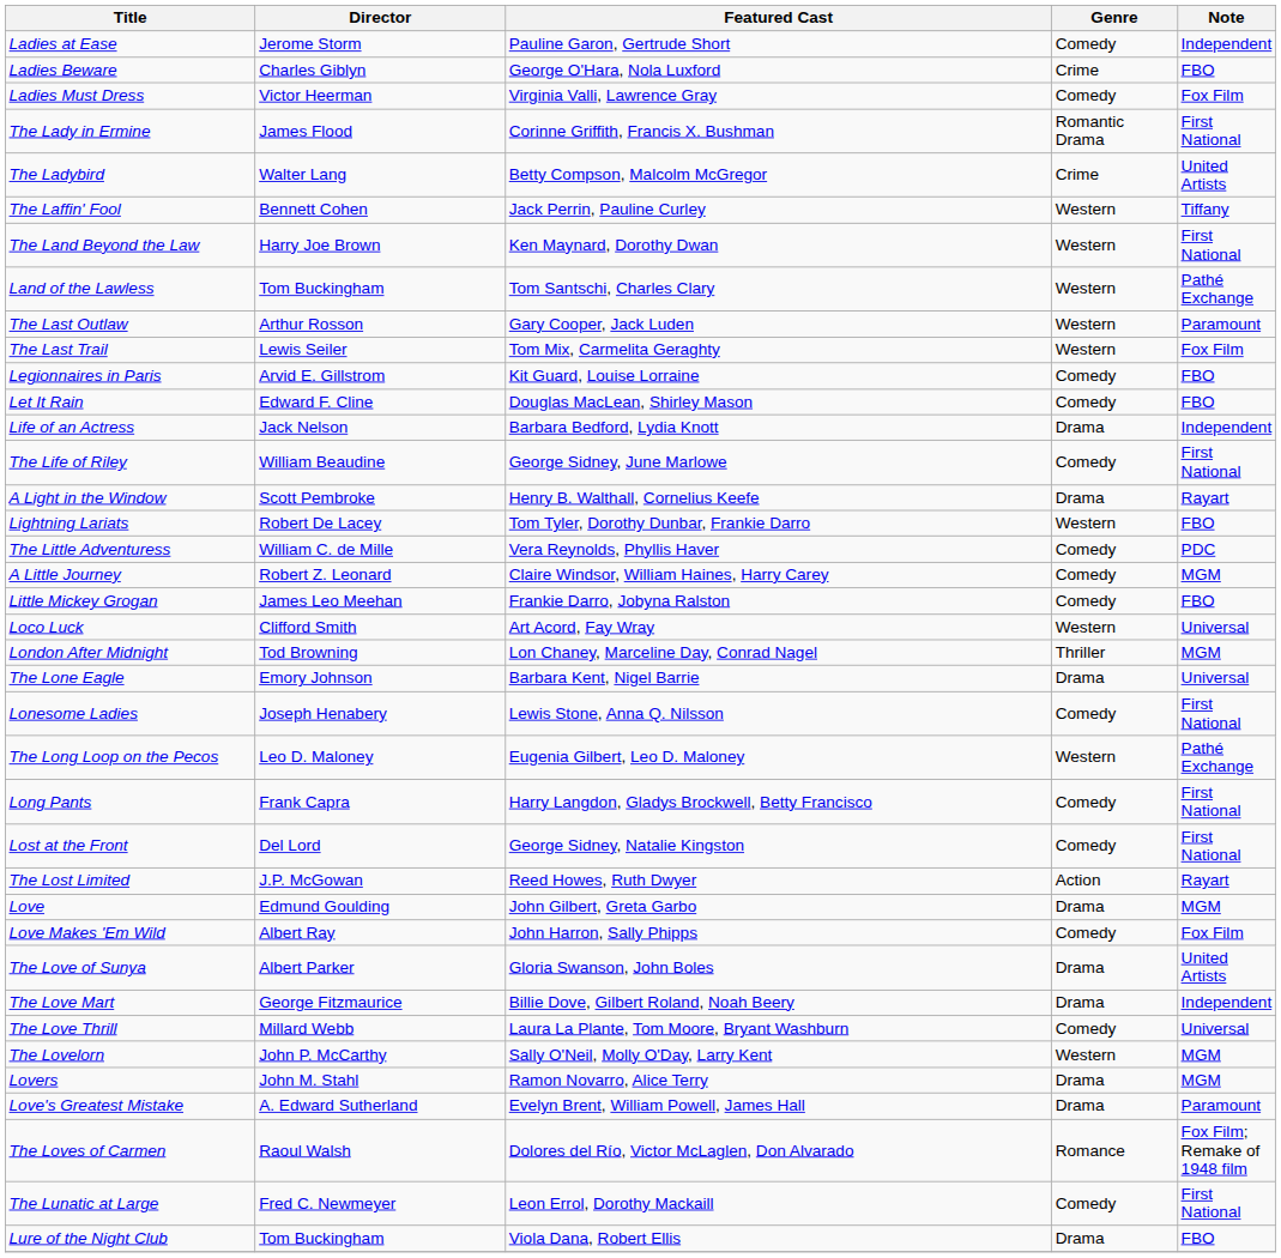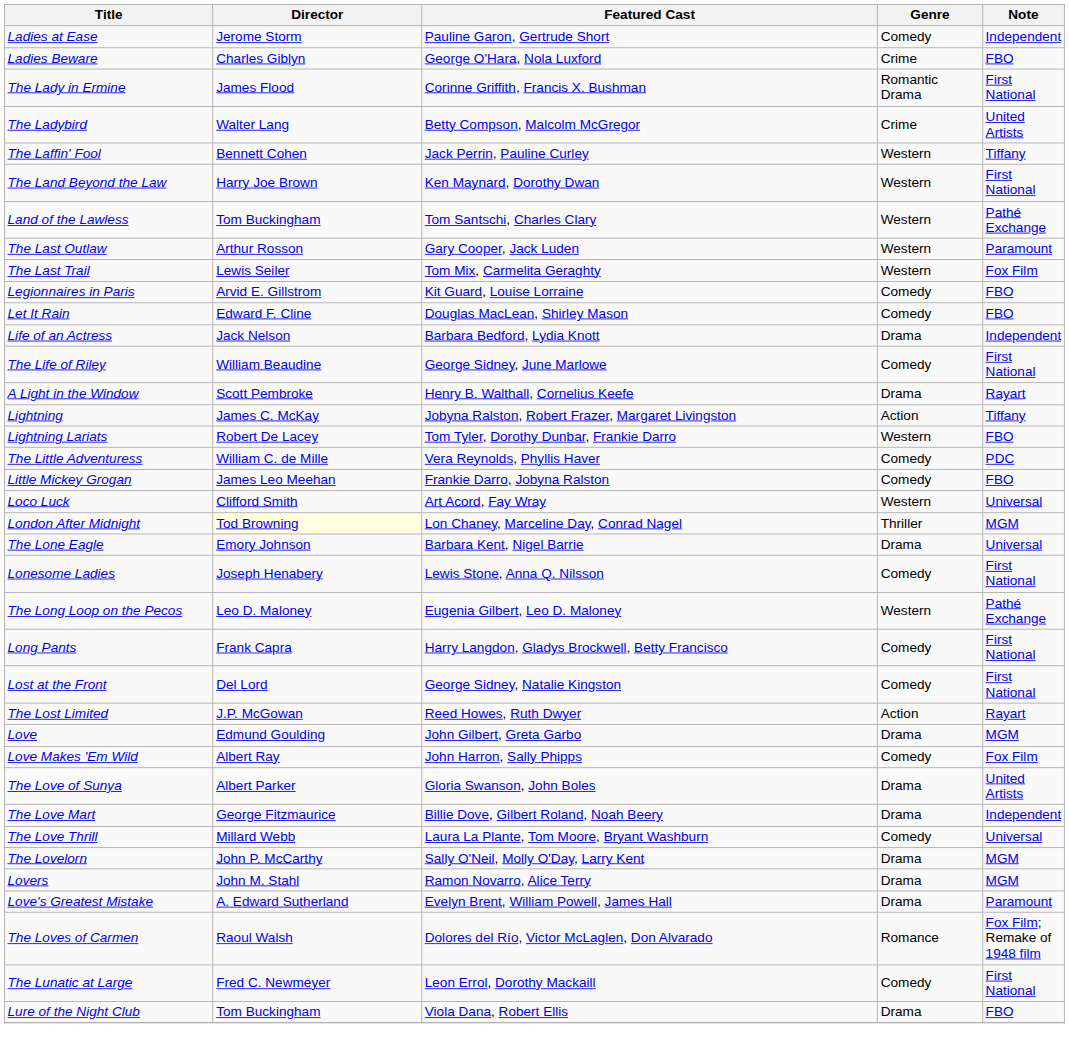 <table class="wikitable">
 <tr>
 <th style="width:20%;">Title</th>
 <th style="width:20%;">Director</th>
 <th style="width:44%;">Featured Cast</th>
 <th style="width:10%;">Genre</th>
 <th style="width:10%;">Note</th>
 </tr>
 <tr>
 <td><em><a href='#'>Ladies at Ease</a></em></td>
 <td><a href='#'>Jerome Storm</a></td>
 <td><a href='#'>Pauline Garon</a>, <a href='#'>Gertrude Short</a></td>
 <td>Comedy</td>
 <td><a href='#'>Independent</a></td>
 </tr>
 <tr>
 <td><em><a href='#'>Ladies Beware</a></em></td>
 <td><a href='#'>Charles Giblyn</a></td>
 <td><a href='#'>George O'Hara</a>, <a href='#'>Nola Luxford</a></td>
 <td>Crime</td>
 <td><a href='#'>FBO</a></td>
-</tr>
-<tr>
-<td><em><a href='#'>Ladies Must Dress</a></em></td>
-<td><a href='#'>Victor Heerman</a></td>
-<td><a href='#'>Virginia Valli</a>, <a href='#'>Lawrence Gray</a></td>
-<td>Comedy</td>
-<td><a href='#'>Fox Film</a></td>
 </tr>
 <tr>
 <td><em><a href='#'>The Lady in Ermine</a></em></td>
 <td><a href='#'>James Flood</a></td>
 <td><a href='#'>Corinne Griffith</a>, <a href='#'>Francis X. Bushman</a></td>
 <td>Romantic Drama</td>
 <td><a href='#'>First National</a></td>
 </tr>
 <tr>
 <td><em><a href='#'>The Ladybird</a></em></td>
 <td><a href='#'>Walter Lang</a></td>
 <td><a href='#'>Betty Compson</a>, <a href='#'>Malcolm McGregor</a></td>
 <td>Crime</td>
 <td><a href='#'>United Artists</a></td>
 </tr>
 <tr>
 <td><em><a href='#'>The Laffin' Fool</a></em></td>
 <td><a href='#'>Bennett Cohen</a></td>
 <td><a href='#'>Jack Perrin</a>, <a href='#'>Pauline Curley</a></td>
 <td>Western</td>
 <td><a href='#'>Tiffany</a></td>
 </tr>
 <tr>
 <td><em><a href='#'>The Land Beyond the Law</a></em></td>
 <td><a href='#'>Harry Joe Brown</a></td>
 <td><a href='#'>Ken Maynard</a>, <a href='#'>Dorothy Dwan</a></td>
 <td>Western</td>
 <td><a href='#'>First National</a></td>
 </tr>
 <tr>
 <td><em><a href='#'>Land of the Lawless</a></em></td>
 <td><a href='#'>Tom Buckingham</a></td>
 <td><a href='#'>Tom Santschi</a>, <a href='#'>Charles Clary</a></td>
 <td>Western</td>
 <td><a href='#'>Pathé Exchange</a></td>
 </tr>
 <tr>
 <td><em><a href='#'>The Last Outlaw</a></em></td>
 <td><a href='#'>Arthur Rosson</a></td>
 <td><a href='#'>Gary Cooper</a>, <a href='#'>Jack Luden</a></td>
 <td>Western</td>
 <td><a href='#'>Paramount</a></td>
 </tr>
 <tr>
 <td><em><a href='#'>The Last Trail</a></em></td>
 <td><a href='#'>Lewis Seiler</a></td>
 <td><a href='#'>Tom Mix</a>, <a href='#'>Carmelita Geraghty</a></td>
 <td>Western</td>
 <td><a href='#'>Fox Film</a></td>
 </tr>
 <tr>
 <td><em><a href='#'>Legionnaires in Paris</a></em></td>
 <td><a href='#'>Arvid E. Gillstrom</a></td>
 <td><a href='#'>Kit Guard</a>, <a href='#'>Louise Lorraine</a></td>
 <td>Comedy</td>
 <td><a href='#'>FBO</a></td>
 </tr>
 <tr>
 <td><em><a href='#'>Let It Rain</a></em></td>
 <td><a href='#'>Edward F. Cline</a></td>
 <td><a href='#'>Douglas MacLean</a>, <a href='#'>Shirley Mason</a></td>
 <td>Comedy</td>
 <td><a href='#'>FBO</a></td>
 </tr>
 <tr>
 <td><em><a href='#'>Life of an Actress</a></em></td>
 <td><a href='#'>Jack Nelson</a></td>
 <td><a href='#'>Barbara Bedford</a>, <a href='#'>Lydia Knott</a></td>
 <td>Drama</td>
 <td><a href='#'>Independent</a></td>
 </tr>
 <tr>
 <td><em><a href='#'>The Life of Riley</a></em></td>
 <td><a href='#'>William Beaudine</a></td>
 <td><a href='#'>George Sidney</a>, <a href='#'>June Marlowe</a></td>
 <td>Comedy</td>
 <td><a href='#'>First National</a></td>
 </tr>
 <tr>
 <td><em><a href='#'>A Light in the Window</a></em></td>
 <td><a href='#'>Scott Pembroke</a></td>
 <td><a href='#'>Henry B. Walthall</a>, <a href='#'>Cornelius Keefe</a></td>
 <td>Drama</td>
 <td><a href='#'>Rayart</a></td>
 </tr>
 <tr>
+<td><em><a href='#'>Lightning</a></em></td>
+<td><a href='#'>James C. McKay</a></td>
+<td><a href='#'>Jobyna Ralston</a>, <a href='#'>Robert Frazer</a>, <a href='#'>Margaret Livingston</a></td>
+<td>Action</td>
+<td><a href='#'>Tiffany</a></td>
+</tr>
+<tr>
 <td><em><a href='#'>Lightning Lariats</a></em></td>
 <td><a href='#'>Robert De Lacey</a></td>
 <td><a href='#'>Tom Tyler</a>, <a href='#'>Dorothy Dunbar</a>, <a href='#'>Frankie Darro</a></td>
 <td>Western</td>
 <td><a href='#'>FBO</a></td>
 </tr>
 <tr>
 <td><em><a href='#'>The Little Adventuress</a></em></td>
 <td><a href='#'>William C. de Mille</a></td>
 <td><a href='#'>Vera Reynolds</a>, <a href='#'>Phyllis Haver</a></td>
 <td>Comedy</td>
 <td><a href='#'>PDC</a></td>
-</tr>
-<tr>
-<td><em><a href='#'>A Little Journey</a></em></td>
-<td><a href='#'>Robert Z. Leonard</a></td>
-<td><a href='#'>Claire Windsor</a>, <a href='#'>William Haines</a>, <a href='#'>Harry Carey</a></td>
-<td>Comedy</td>
-<td><a href='#'>MGM</a></td>
 </tr>
 <tr>
 <td><em><a href='#'>Little Mickey Grogan</a></em></td>
 <td><a href='#'>James Leo Meehan</a></td>
 <td><a href='#'>Frankie Darro</a>, <a href='#'>Jobyna Ralston</a></td>
 <td>Comedy</td>
 <td><a href='#'>FBO</a></td>
 </tr>
 <tr>
 <td><em><a href='#'>Loco Luck</a></em></td>
 <td><a href='#'>Clifford Smith</a></td>
 <td><a href='#'>Art Acord</a>, <a href='#'>Fay Wray</a></td>
 <td>Western</td>
 <td><a href='#'>Universal</a></td>
 </tr>
 <tr>
 <td><em><a href='#'>London After Midnight</a></em></td>
-<td><a href='#'>Tod Browning</a></td>
+<td style="background: lightyellow;"><a href='#'>Tod Browning</a></td>
 <td><a href='#'>Lon Chaney</a>, <a href='#'>Marceline Day</a>, <a href='#'>Conrad Nagel</a></td>
 <td>Thriller</td>
 <td><a href='#'>MGM</a></td>
 </tr>
 <tr>
 <td><em><a href='#'>The Lone Eagle</a></em></td>
 <td><a href='#'>Emory Johnson</a></td>
 <td><a href='#'>Barbara Kent</a>, <a href='#'>Nigel Barrie</a></td>
 <td>Drama</td>
 <td><a href='#'>Universal</a></td>
 </tr>
 <tr>
 <td><em><a href='#'>Lonesome Ladies</a></em></td>
 <td><a href='#'>Joseph Henabery</a></td>
 <td><a href='#'>Lewis Stone</a>, <a href='#'>Anna Q. Nilsson</a></td>
 <td>Comedy</td>
 <td><a href='#'>First National</a></td>
 </tr>
 <tr>
 <td><em><a href='#'>The Long Loop on the Pecos</a></em></td>
 <td><a href='#'>Leo D. Maloney</a></td>
 <td><a href='#'>Eugenia Gilbert</a>, <a href='#'>Leo D. Maloney</a></td>
 <td>Western</td>
 <td><a href='#'>Pathé Exchange</a></td>
 </tr>
 <tr>
 <td><em><a href='#'>Long Pants</a></em></td>
 <td><a href='#'>Frank Capra</a></td>
 <td><a href='#'>Harry Langdon</a>, <a href='#'>Gladys Brockwell</a>, <a href='#'>Betty Francisco</a></td>
 <td>Comedy</td>
 <td><a href='#'>First National</a></td>
 </tr>
 <tr>
 <td><em><a href='#'>Lost at the Front</a> </em></td>
 <td><a href='#'>Del Lord</a></td>
 <td><a href='#'>George Sidney</a>, <a href='#'>Natalie Kingston</a></td>
 <td>Comedy</td>
 <td><a href='#'>First National</a></td>
 </tr>
 <tr>
 <td><em><a href='#'>The Lost Limited</a></em></td>
 <td><a href='#'>J.P. McGowan</a></td>
 <td><a href='#'>Reed Howes</a>, <a href='#'>Ruth Dwyer</a></td>
 <td>Action</td>
 <td><a href='#'>Rayart</a></td>
 </tr>
 <tr>
 <td><em><a href='#'>Love</a></em></td>
 <td><a href='#'>Edmund Goulding</a></td>
 <td><a href='#'>John Gilbert</a>, <a href='#'>Greta Garbo</a></td>
 <td>Drama</td>
 <td><a href='#'>MGM</a></td>
 </tr>
 <tr>
 <td><em><a href='#'>Love Makes 'Em Wild</a></em></td>
 <td><a href='#'>Albert Ray</a></td>
 <td><a href='#'>John Harron</a>, <a href='#'>Sally Phipps</a></td>
 <td>Comedy</td>
 <td><a href='#'>Fox Film</a></td>
 </tr>
 <tr>
 <td><em><a href='#'>The Love of Sunya</a></em></td>
 <td><a href='#'>Albert Parker</a></td>
 <td><a href='#'>Gloria Swanson</a>, <a href='#'>John Boles</a></td>
 <td>Drama</td>
 <td><a href='#'>United Artists</a></td>
 </tr>
 <tr>
 <td><em><a href='#'>The Love Mart</a></em></td>
 <td><a href='#'>George Fitzmaurice</a></td>
 <td><a href='#'>Billie Dove</a>, <a href='#'>Gilbert Roland</a>, <a href='#'>Noah Beery</a></td>
 <td>Drama</td>
 <td><a href='#'>Independent</a></td>
 </tr>
 <tr>
 <td><em><a href='#'>The Love Thrill</a></em></td>
 <td><a href='#'>Millard Webb</a></td>
 <td><a href='#'>Laura La Plante</a>, <a href='#'>Tom Moore</a>, <a href='#'>Bryant Washburn</a></td>
 <td>Comedy</td>
 <td><a href='#'>Universal</a></td>
 </tr>
 <tr>
 <td><em><a href='#'>The Lovelorn</a></em></td>
 <td><a href='#'>John P. McCarthy</a></td>
 <td><a href='#'>Sally O'Neil</a>, <a href='#'>Molly O'Day</a>, <a href='#'>Larry Kent</a></td>
-<td>Western</td>
+<td>Drama</td>
 <td><a href='#'>MGM</a></td>
 </tr>
 <tr>
 <td><em><a href='#'>Lovers</a></em></td>
 <td><a href='#'>John M. Stahl</a></td>
 <td><a href='#'>Ramon Novarro</a>, <a href='#'>Alice Terry</a></td>
 <td>Drama</td>
 <td><a href='#'>MGM</a></td>
 </tr>
 <tr>
 <td><em><a href='#'>Love's Greatest Mistake</a></em></td>
 <td><a href='#'>A. Edward Sutherland</a></td>
 <td><a href='#'>Evelyn Brent</a>, <a href='#'>William Powell</a>, <a href='#'>James Hall</a></td>
 <td>Drama</td>
 <td><a href='#'>Paramount</a></td>
 </tr>
 <tr>
 <td><em><a href='#'>The Loves of Carmen</a></em></td>
 <td><a href='#'>Raoul Walsh</a></td>
 <td><a href='#'>Dolores del Río</a>, <a href='#'>Victor McLaglen</a>, <a href='#'>Don Alvarado</a></td>
 <td>Romance</td>
 <td><a href='#'>Fox Film</a>; Remake of <a href='#'>1948 film</a></td>
 </tr>
 <tr>
 <td><em><a href='#'>The Lunatic at Large</a></em></td>
 <td><a href='#'>Fred C. Newmeyer</a></td>
 <td><a href='#'>Leon Errol</a>, <a href='#'>Dorothy Mackaill</a></td>
 <td>Comedy</td>
 <td><a href='#'>First National</a></td>
 </tr>
 <tr>
 <td><em><a href='#'>Lure of the Night Club</a></em></td>
 <td><a href='#'>Tom Buckingham</a></td>
 <td><a href='#'>Viola Dana</a>, <a href='#'>Robert Ellis</a></td>
 <td>Drama</td>
 <td><a href='#'>FBO</a></td>
 </tr>
 <tr>
 </tr>
 </table>
